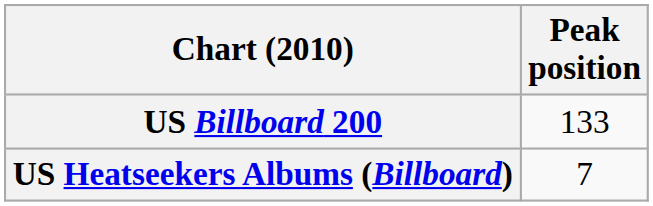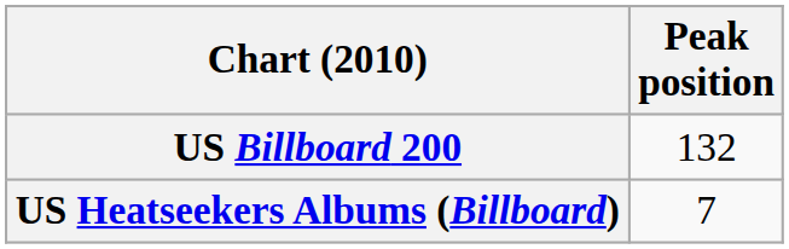 <table class="wikitable sortable plainrowheaders" style="text-align:center">
 <tr>
 <th scope="col">Chart (2010)</th>
 <th scope="col">Peak<br>position</th>
 </tr>
 <tr>
 <th scope="row">US <a href='#'><em>Billboard</em> 200</a></th>
-<td>133</td>
+<td>132</td>
 </tr>
 <tr>
 <th scope="row">US <a href='#'>Heatseekers Albums</a> (<a href='#'><em>Billboard</em></a>)</th>
 <td>7</td>
 </tr>
 </table>
